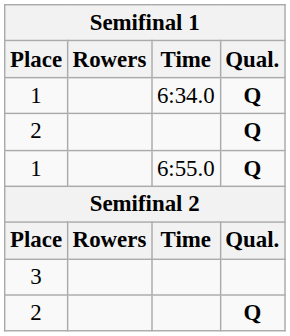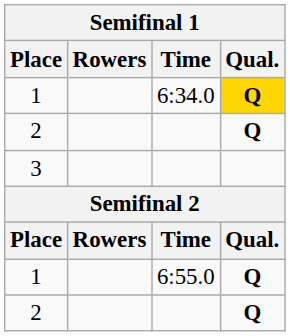 <table class=wikitable style="text-align:center">
 <tr>
 <th colspan=4>Semifinal 1</th>
 </tr>
 <tr>
 <th>Place</th>
 <th>Rowers</th>
 <th>Time</th>
 <th>Qual.</th>
 </tr>
 <tr>
 <td>1</td>
 <td align=left> <br> </td>
 <td>6:34.0</td>
-<td><strong>Q</strong></td>
+<td style="background: gold;"><strong>Q</strong></td>
 </tr>
 <tr>
 <td>2</td>
 <td align=left> <br> </td>
 <td></td>
 <td><strong>Q</strong></td>
 </tr>
 <tr>
-<td>1</td>
+<td>3</td>
 <td align=left> <br> </td>
-<td>6:55.0</td>
-<td><strong>Q</strong></td>
+<td></td>
+<td></td>
 </tr>
 <tr>
 <th colspan=4>Semifinal 2</th>
 </tr>
 <tr>
 <th>Place</th>
 <th>Rowers</th>
 <th>Time</th>
 <th>Qual.</th>
 </tr>
 <tr>
-<td>3</td>
+<td>1</td>
 <td align=left> <br> </td>
-<td></td>
-<td></td>
+<td>6:55.0</td>
+<td><strong>Q</strong></td>
 </tr>
 <tr>
 <td>2</td>
 <td align=left> <br> </td>
 <td></td>
 <td><strong>Q</strong></td>
 </tr>
 </table>
